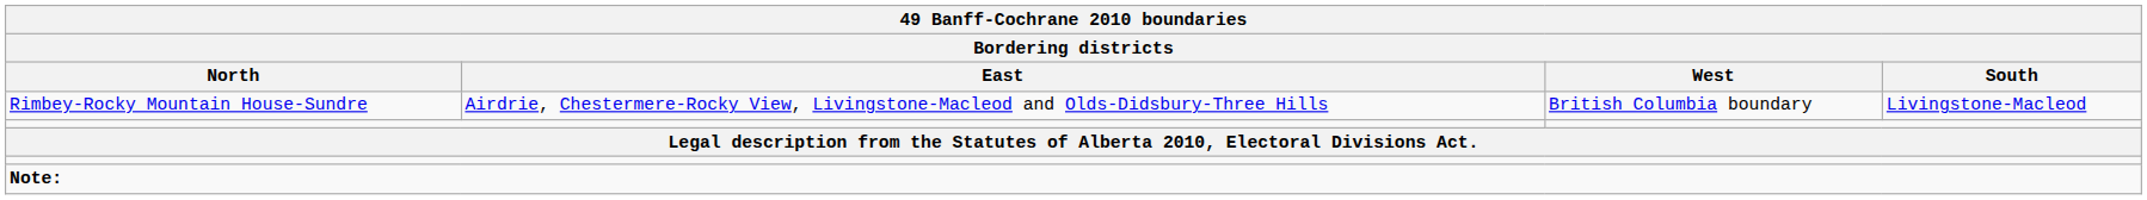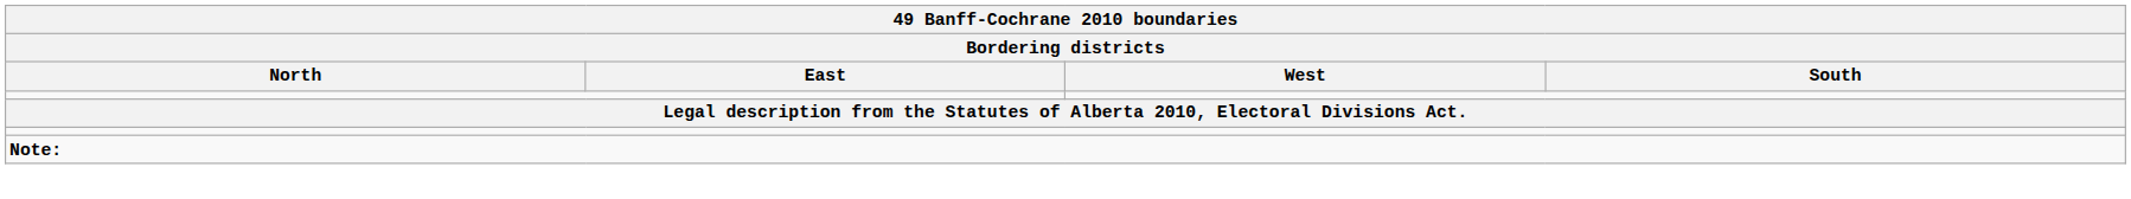 <table class="wikitable collapsible collapsed" style="width:100%;">
 <tr>
 <th colspan=4>49 Banff-Cochrane 2010 boundaries</th>
 </tr>
 <tr>
 <th colspan=4>Bordering districts</th>
 </tr>
 <tr>
 <th>North</th>
 <th>East</th>
 <th>West</th>
 <th>South</th>
-</tr>
-<tr>
-<td><a href='#'>Rimbey-Rocky Mountain House-Sundre</a></td>
-<td><a href='#'>Airdrie</a>, <a href='#'>Chestermere-Rocky View</a>, <a href='#'>Livingstone-Macleod</a> and <a href='#'>Olds-Didsbury-Three Hills</a></td>
-<td><a href='#'>British Columbia</a> boundary</td>
-<td><a href='#'>Livingstone-Macleod</a></td>
 </tr>
 <tr>
 <td colspan=2 align=center></td>
 <td colspan=2 align=center></td>
 </tr>
 <tr>
 <th colspan=4>Legal description from the Statutes of Alberta 2010, Electoral Divisions Act.</th>
 </tr>
 <tr>
 <td colspan=4></td>
 </tr>
 <tr>
 <td colspan=4><strong>Note:</strong></td>
 </tr>
 </table>
